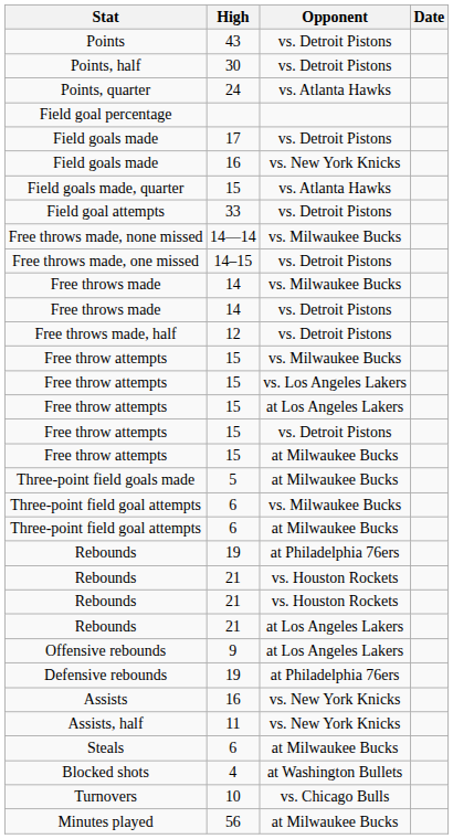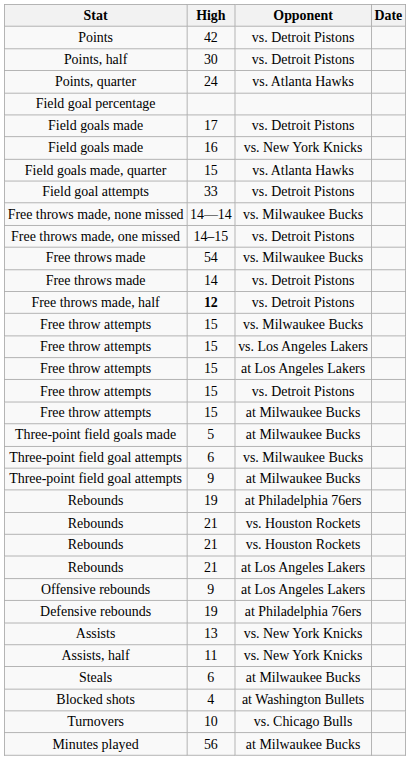 <table class="wikitable" style="text-align:center">
 <tr>
 <th>Stat</th>
 <th>High</th>
 <th>Opponent</th>
 <th>Date</th>
 </tr>
 <tr>
 <td>Points</td>
-<td>43</td>
+<td>42</td>
 <td>vs. Detroit Pistons</td>
 <td></td>
 </tr>
 <tr>
 <td>Points, half </td>
 <td>30</td>
 <td>vs. Detroit Pistons</td>
 <td></td>
 </tr>
 <tr>
 <td>Points, quarter </td>
 <td>24</td>
 <td>vs. Atlanta Hawks</td>
 <td></td>
 </tr>
 <tr>
 <td>Field goal percentage</td>
 <td></td>
 <td></td>
 <td></td>
 </tr>
 <tr>
 <td>Field goals made</td>
 <td>17</td>
 <td>vs. Detroit Pistons</td>
 <td></td>
 </tr>
 <tr>
 <td>Field goals made</td>
 <td>16</td>
 <td>vs. New York Knicks</td>
 <td></td>
 </tr>
 <tr>
 <td>Field goals made, quarter </td>
 <td>15</td>
 <td>vs. Atlanta Hawks</td>
 <td></td>
 </tr>
 <tr>
 <td>Field goal attempts</td>
 <td>33</td>
 <td>vs. Detroit Pistons</td>
 <td></td>
 </tr>
 <tr>
 <td>Free throws made, none missed</td>
 <td>14—14</td>
 <td>vs. Milwaukee Bucks</td>
 <td></td>
 </tr>
 <tr>
 <td>Free throws made, one missed</td>
 <td>14–15</td>
 <td>vs. Detroit Pistons</td>
 <td></td>
 </tr>
 <tr>
 <td>Free throws made</td>
-<td>14</td>
+<td>54</td>
 <td>vs. Milwaukee Bucks</td>
 <td></td>
 </tr>
 <tr>
 <td>Free throws made</td>
 <td>14</td>
 <td>vs. Detroit Pistons</td>
 <td></td>
 </tr>
 <tr>
 <td>Free throws made, half </td>
-<td>12</td>
+<td><strong>12</strong></td>
 <td>vs. Detroit Pistons</td>
 <td></td>
 </tr>
 <tr>
 <td>Free throw attempts</td>
 <td>15</td>
 <td>vs. Milwaukee Bucks</td>
 <td></td>
 </tr>
 <tr>
 <td>Free throw attempts</td>
 <td>15</td>
 <td>vs. Los Angeles Lakers</td>
 <td></td>
 </tr>
 <tr>
 <td>Free throw attempts</td>
 <td>15</td>
 <td>at Los Angeles Lakers</td>
 <td></td>
 </tr>
 <tr>
 <td>Free throw attempts</td>
 <td>15</td>
 <td>vs. Detroit Pistons</td>
 <td></td>
 </tr>
 <tr>
 <td>Free throw attempts</td>
 <td>15</td>
 <td>at Milwaukee Bucks</td>
 <td></td>
 </tr>
 <tr>
 <td>Three-point field goals made</td>
 <td>5</td>
 <td>at Milwaukee Bucks</td>
 <td></td>
 </tr>
 <tr>
 <td>Three-point field goal attempts</td>
 <td>6</td>
 <td>vs. Milwaukee Bucks</td>
 <td></td>
 </tr>
 <tr>
 <td>Three-point field goal attempts</td>
-<td>6</td>
+<td>9</td>
 <td>at Milwaukee Bucks</td>
 <td></td>
 </tr>
 <tr>
 <td>Rebounds</td>
 <td>19</td>
 <td>at Philadelphia 76ers</td>
 <td></td>
 </tr>
 <tr>
 <td>Rebounds</td>
 <td>21</td>
 <td>vs. Houston Rockets</td>
 <td></td>
 </tr>
 <tr>
 <td>Rebounds</td>
 <td>21</td>
 <td>vs. Houston Rockets</td>
 <td></td>
 </tr>
 <tr>
 <td>Rebounds</td>
 <td>21 </td>
 <td>at Los Angeles Lakers</td>
 <td></td>
 </tr>
 <tr>
 <td>Offensive rebounds</td>
 <td>9</td>
 <td>at Los Angeles Lakers</td>
 <td></td>
 </tr>
 <tr>
 <td>Defensive rebounds</td>
 <td>19</td>
 <td>at Philadelphia 76ers</td>
 <td></td>
 </tr>
 <tr>
 <td>Assists</td>
-<td>16</td>
+<td>13</td>
 <td>vs. New York Knicks</td>
 <td></td>
 </tr>
 <tr>
 <td>Assists, half</td>
 <td>11</td>
 <td>vs. New York Knicks</td>
 <td></td>
 </tr>
 <tr>
 <td>Steals</td>
 <td>6</td>
 <td>at Milwaukee Bucks</td>
 <td></td>
 </tr>
 <tr>
 <td>Blocked shots</td>
 <td>4</td>
 <td>at Washington Bullets</td>
 <td></td>
 </tr>
 <tr>
 <td>Turnovers</td>
 <td>10</td>
 <td>vs. Chicago Bulls</td>
 <td></td>
 </tr>
 <tr>
 <td>Minutes played</td>
 <td>56 </td>
 <td>at Milwaukee Bucks</td>
 <td></td>
 </tr>
 </table>
